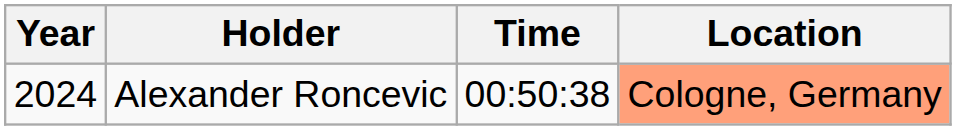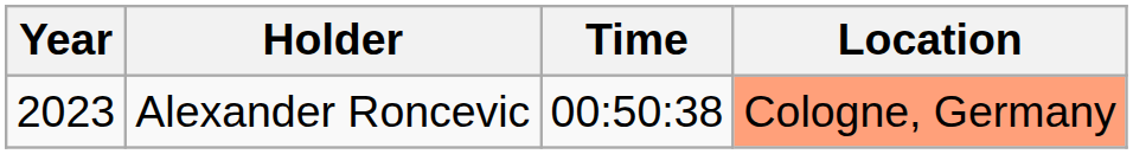 <table class="wikitable">
 <tr>
 <th>Year</th>
 <th>Holder</th>
 <th>Time</th>
 <th>Location</th>
 </tr>
 <tr>
-<td>2024</td>
+<td>2023</td>
 <td>Alexander Roncevic</td>
 <td>00:50:38</td>
 <td style="background: lightsalmon;">Cologne, Germany</td>
 </tr>
 </table>
